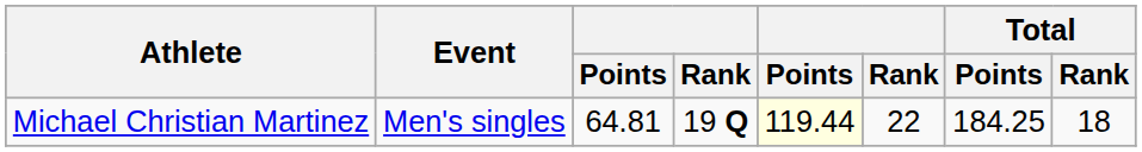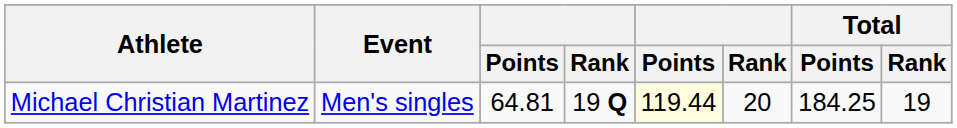 <table class="wikitable" style="font-size:90%">
 <tr>
 <th rowspan="2">Athlete</th>
 <th rowspan="2">Event</th>
 <th colspan="2"></th>
 <th colspan="2"></th>
 <th colspan="2">Total</th>
 </tr>
 <tr style="font-size:95%">
 <th>Points</th>
 <th>Rank</th>
 <th>Points</th>
 <th>Rank</th>
 <th>Points</th>
 <th>Rank</th>
 </tr>
 <tr align=center>
 <td align=left><a href='#'>Michael Christian Martinez</a></td>
 <td align=left><a href='#'>Men's singles</a></td>
 <td>64.81</td>
 <td>19 <strong>Q</strong></td>
 <td style="background: lightyellow;">119.44</td>
-<td>22</td>
+<td>20</td>
 <td>184.25</td>
-<td>18</td>
+<td>19</td>
 </tr>
 </table>
